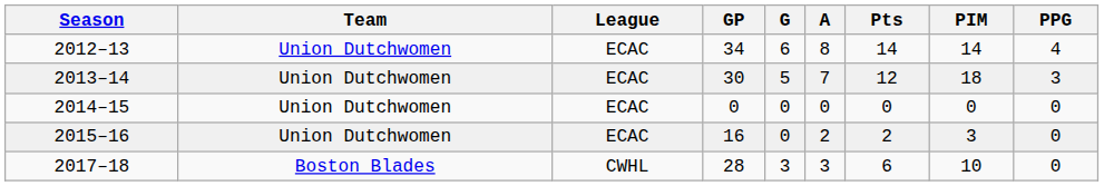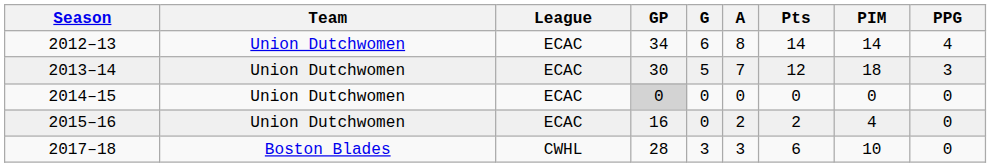 <table class="wikitable" width="50%" style="text-align:center">
 <tr>
 <th><a href='#'>Season</a></th>
 <th>Team</th>
 <th>League</th>
 <th>GP</th>
 <th>G</th>
 <th>A</th>
 <th>Pts</th>
 <th>PIM</th>
 <th>PPG</th>
 </tr>
 <tr>
 <td>2012–13</td>
 <td><a href='#'>Union Dutchwomen</a></td>
 <td>ECAC</td>
 <td>34</td>
 <td>6</td>
 <td>8</td>
 <td>14</td>
 <td>14</td>
 <td>4</td>
 </tr>
 <tr bgcolor="#f0f0f0">
 <td>2013–14</td>
 <td>Union Dutchwomen</td>
 <td>ECAC</td>
 <td>30</td>
 <td>5</td>
 <td>7</td>
 <td>12</td>
 <td>18</td>
 <td>3</td>
 </tr>
 <tr>
 <td>2014–15</td>
 <td>Union Dutchwomen</td>
 <td>ECAC</td>
-<td>0</td>
+<td style="background: lightgrey;">0</td>
 <td>0</td>
 <td>0</td>
 <td>0</td>
 <td>0</td>
 <td>0</td>
 </tr>
 <tr bgcolor="#f0f0f0">
 <td>2015–16</td>
 <td>Union Dutchwomen</td>
 <td>ECAC</td>
 <td>16</td>
 <td>0</td>
 <td>2</td>
 <td>2</td>
-<td>3</td>
+<td>4</td>
 <td>0</td>
 </tr>
 <tr>
 <td>2017–18</td>
 <td><a href='#'>Boston Blades</a></td>
 <td>CWHL</td>
 <td>28</td>
 <td>3</td>
 <td>3</td>
 <td>6</td>
 <td>10</td>
 <td>0</td>
 </tr>
 </table>
